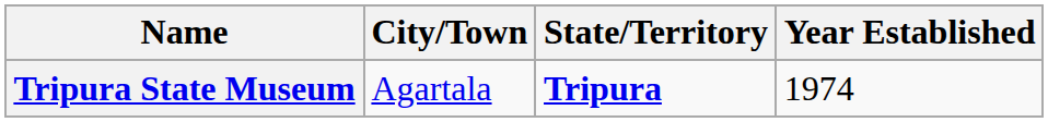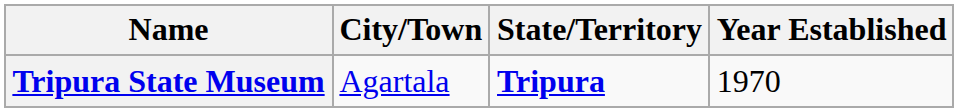 <table class="wikitable sortable">
 <tr>
 <th scope=col>Name</th>
 <th scope=col>City/Town</th>
 <th scope=col>State/Territory</th>
 <th scope=col>Year Established</th>
 </tr>
 <tr>
 <th scope=row><a href='#'>Tripura State Museum</a></th>
 <td><a href='#'>Agartala</a></td>
 <td><strong><a href='#'>Tripura</a></strong></td>
-<td>1974</td>
+<td>1970</td>
 </tr>
 </table>
